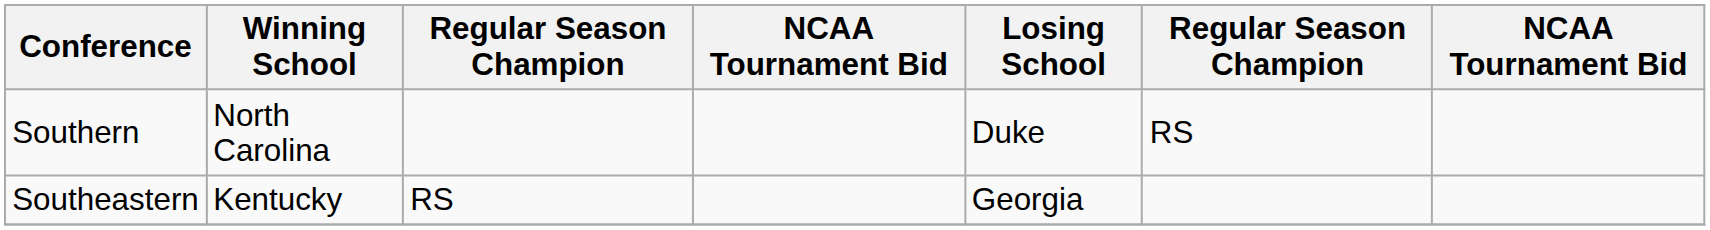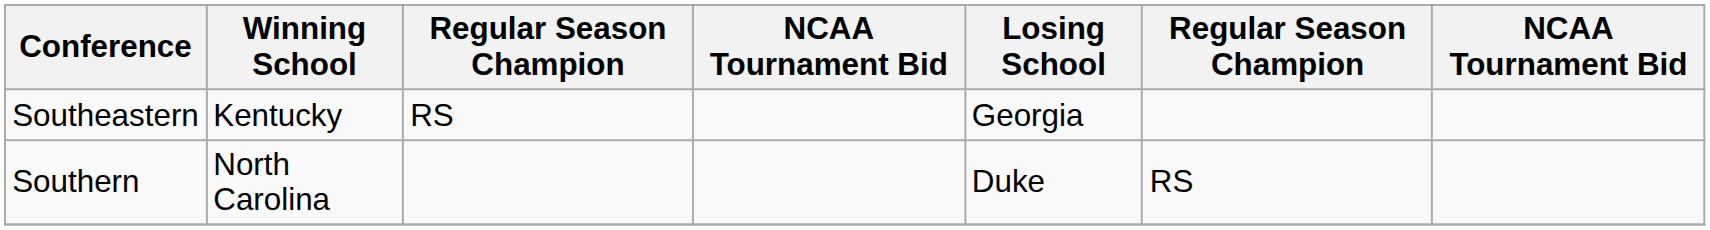 <table class="wikitable">
 <tr>
 <th>Conference</th>
 <th>Winning School</th>
 <th>Regular Season Champion</th>
 <th>NCAA Tournament Bid</th>
 <th>Losing School</th>
 <th>Regular Season Champion</th>
 <th>NCAA Tournament Bid</th>
 </tr>
 <tr>
+<td>Southeastern</td>
+<td>Kentucky</td>
+<td>RS</td>
+<td></td>
+<td>Georgia</td>
+<td></td>
+<td></td>
+</tr>
+<tr>
 <td>Southern</td>
 <td>North Carolina</td>
 <td></td>
 <td></td>
 <td>Duke</td>
 <td>RS</td>
 <td></td>
 </tr>
 <tr>
-<td>Southeastern</td>
-<td>Kentucky</td>
-<td>RS</td>
-<td></td>
-<td>Georgia</td>
-<td></td>
-<td></td>
-</tr>
-<tr>
 </tr>
 </table>
